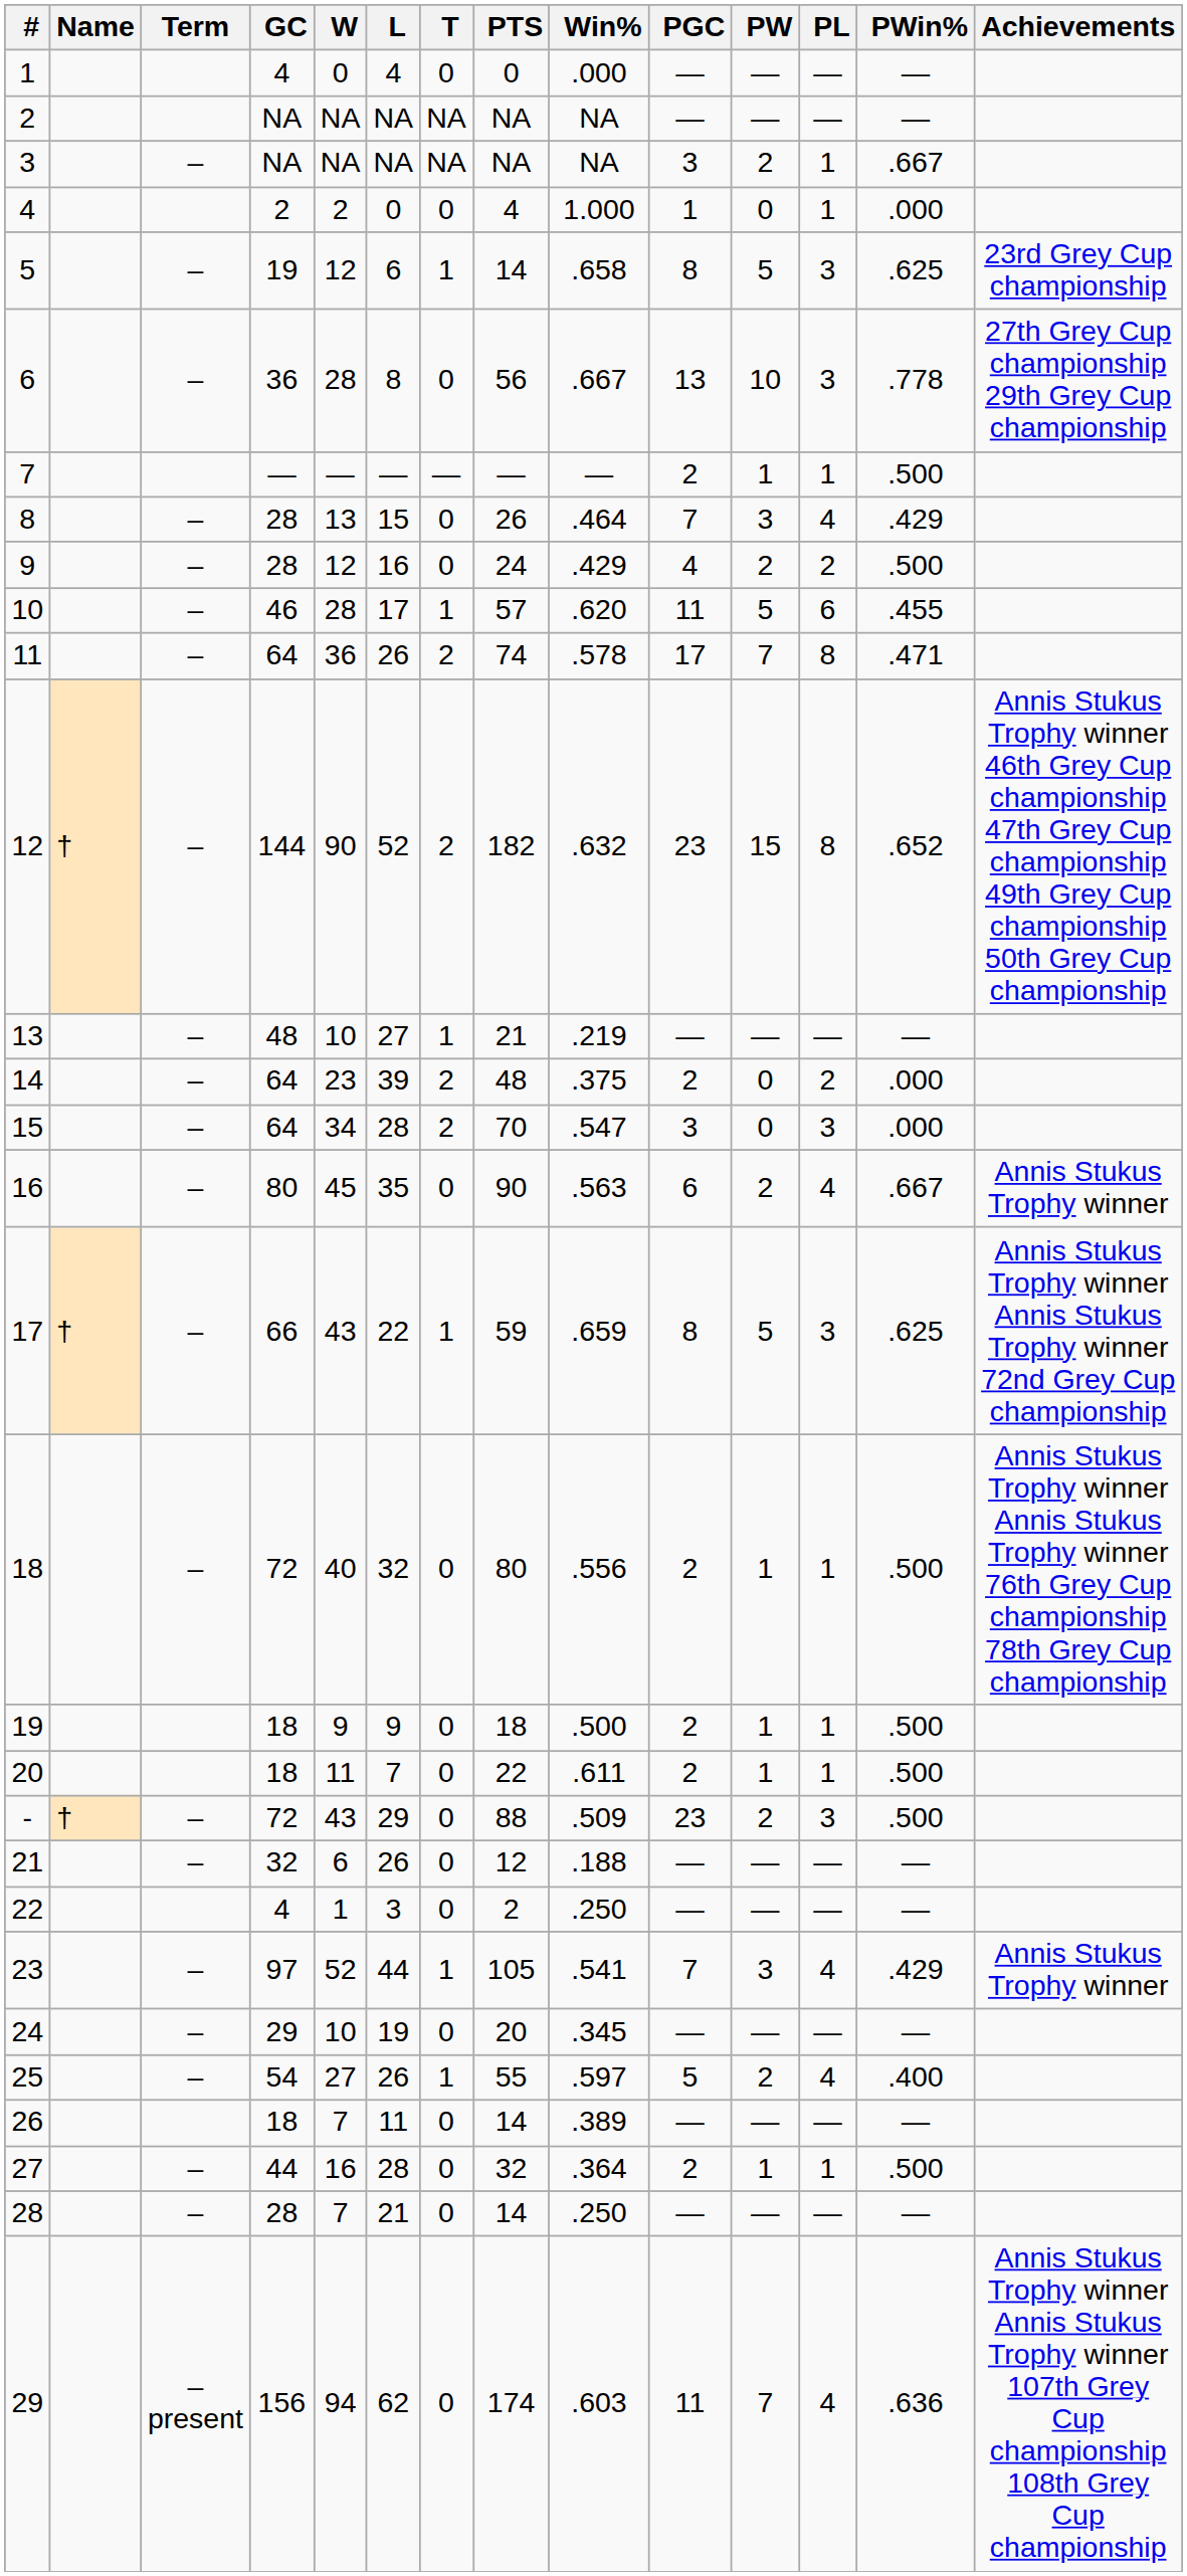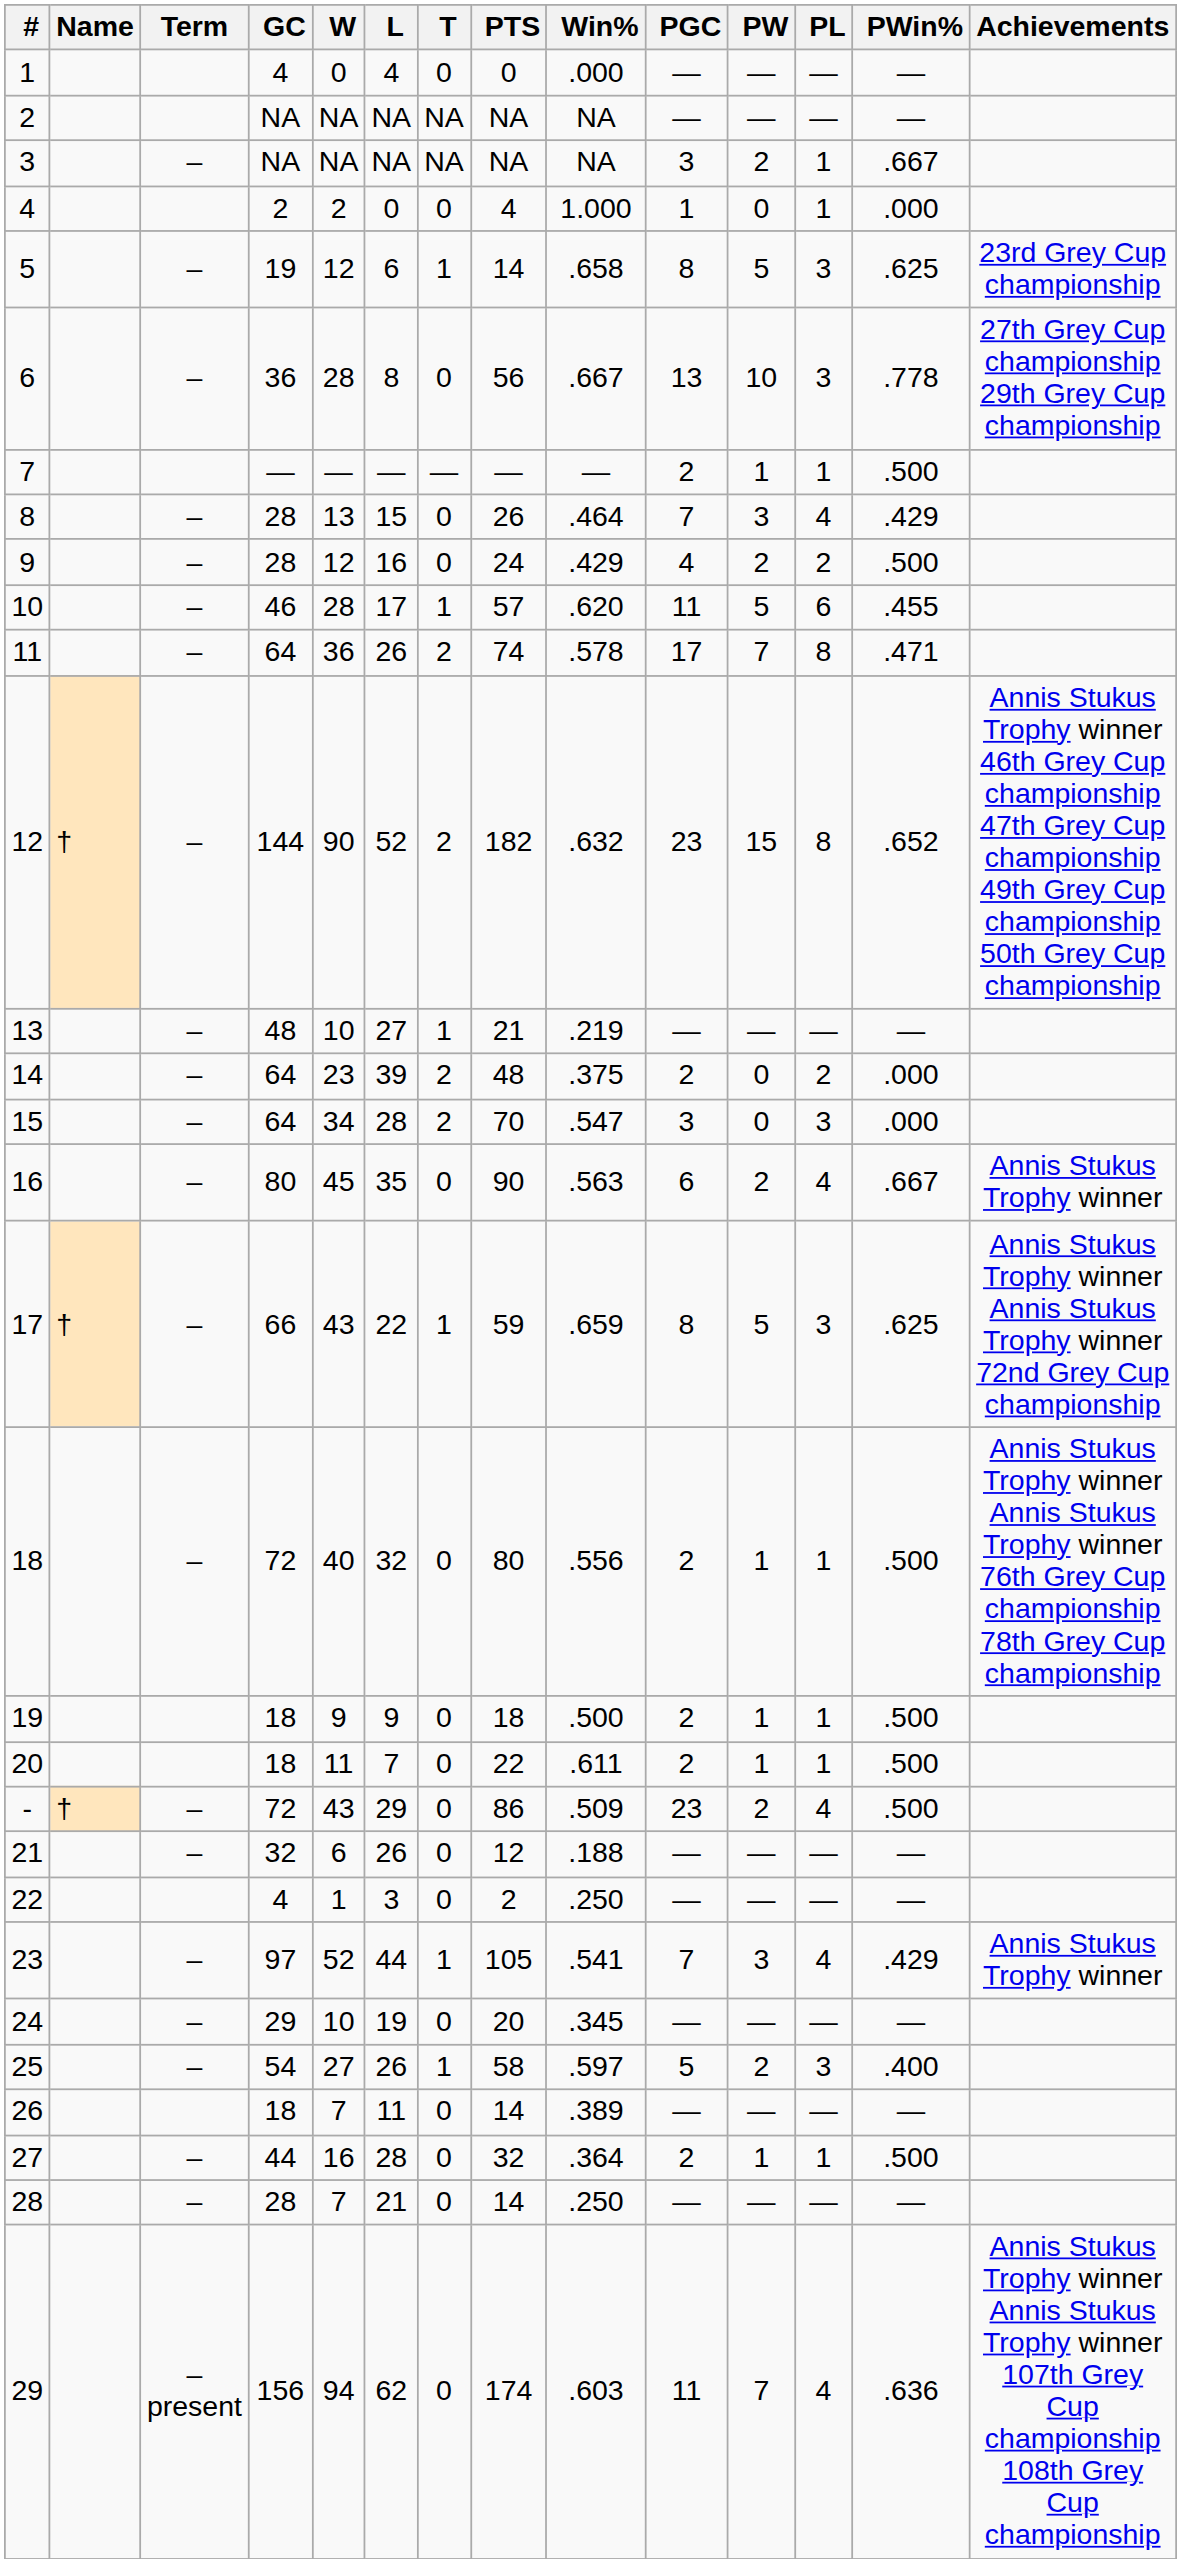 <table class="wikitable sortable" style="text-align:center;">
 <tr>
 <th> #</th>
 <th width=100>Name</th>
 <th>Term</th>
 <th> GC</th>
 <th> W</th>
 <th> L</th>
 <th> T</th>
 <th> PTS</th>
 <th> Win%</th>
 <th> PGC</th>
 <th> PW</th>
 <th> PL</th>
 <th> PWin%</th>
 <th width=210 class=unsortable>Achievements</th>
 </tr>
 <tr>
 <td>1</td>
 <td align=left></td>
 <td></td>
 <td>4</td>
 <td>0</td>
 <td>4</td>
 <td>0</td>
 <td>0</td>
 <td>.000</td>
 <td>—</td>
 <td>—</td>
 <td>—</td>
 <td>—</td>
 <td></td>
 </tr>
 <tr>
 <td>2</td>
 <td align=left></td>
 <td></td>
 <td>NA</td>
 <td>NA</td>
 <td>NA</td>
 <td>NA</td>
 <td>NA</td>
 <td>NA</td>
 <td>—</td>
 <td>—</td>
 <td>—</td>
 <td>—</td>
 <td></td>
 </tr>
 <tr>
 <td>3</td>
 <td align=left></td>
 <td>–</td>
 <td>NA</td>
 <td>NA</td>
 <td>NA</td>
 <td>NA</td>
 <td>NA</td>
 <td>NA</td>
 <td>3</td>
 <td>2</td>
 <td>1</td>
 <td>.667</td>
 <td></td>
 </tr>
 <tr>
 <td>4</td>
 <td align=left></td>
 <td></td>
 <td>2</td>
 <td>2</td>
 <td>0</td>
 <td>0</td>
 <td>4</td>
 <td>1.000</td>
 <td>1</td>
 <td>0</td>
 <td>1</td>
 <td>.000</td>
 <td></td>
 </tr>
 <tr>
 <td>5</td>
 <td align=left></td>
 <td>–</td>
 <td>19</td>
 <td>12</td>
 <td>6</td>
 <td>1</td>
 <td>14</td>
 <td>.658</td>
 <td>8</td>
 <td>5</td>
 <td>3</td>
 <td>.625</td>
 <td><a href='#'>23rd Grey Cup</a> <a href='#'>championship</a></td>
 </tr>
 <tr>
 <td>6</td>
 <td align=left></td>
 <td>–</td>
 <td>36</td>
 <td>28</td>
 <td>8</td>
 <td>0</td>
 <td>56</td>
 <td>.667</td>
 <td>13</td>
 <td>10</td>
 <td>3</td>
 <td>.778</td>
 <td><a href='#'>27th Grey Cup</a> <a href='#'>championship</a><br><a href='#'>29th Grey Cup</a> <a href='#'>championship</a></td>
 </tr>
 <tr>
 <td>7</td>
 <td align=left></td>
 <td></td>
 <td>—</td>
 <td>—</td>
 <td>—</td>
 <td>—</td>
 <td>—</td>
 <td>—</td>
 <td>2</td>
 <td>1</td>
 <td>1</td>
 <td>.500</td>
 <td></td>
 </tr>
 <tr>
 <td>8</td>
 <td align=left></td>
 <td>–</td>
 <td>28</td>
 <td>13</td>
 <td>15</td>
 <td>0</td>
 <td>26</td>
 <td>.464</td>
 <td>7</td>
 <td>3</td>
 <td>4</td>
 <td>.429</td>
 <td></td>
 </tr>
 <tr>
 <td>9</td>
 <td align=left></td>
 <td>–</td>
 <td>28</td>
 <td>12</td>
 <td>16</td>
 <td>0</td>
 <td>24</td>
 <td>.429</td>
 <td>4</td>
 <td>2</td>
 <td>2</td>
 <td>.500</td>
 <td></td>
 </tr>
 <tr>
 <td>10</td>
 <td align=left></td>
 <td>–</td>
 <td>46</td>
 <td>28</td>
 <td>17</td>
 <td>1</td>
 <td>57</td>
 <td>.620</td>
 <td>11</td>
 <td>5</td>
 <td>6</td>
 <td>.455</td>
 <td></td>
 </tr>
 <tr>
 <td>11</td>
 <td align=left></td>
 <td>–</td>
 <td>64</td>
 <td>36</td>
 <td>26</td>
 <td>2</td>
 <td>74</td>
 <td>.578</td>
 <td>17</td>
 <td>7</td>
 <td>8</td>
 <td>.471</td>
 <td></td>
 </tr>
 <tr>
 <td>12</td>
 <td align=left style="background-color:#FFE6BD">†</td>
 <td>–</td>
 <td>144</td>
 <td>90</td>
 <td>52</td>
 <td>2</td>
 <td>182</td>
 <td>.632</td>
 <td>23</td>
 <td>15</td>
 <td>8</td>
 <td>.652</td>
 <td> <a href='#'>Annis Stukus Trophy</a> winner<br><a href='#'>46th Grey Cup</a> <a href='#'>championship</a><br><a href='#'>47th Grey Cup</a> <a href='#'>championship</a><br><a href='#'>49th Grey Cup</a> <a href='#'>championship</a><br><a href='#'>50th Grey Cup</a> <a href='#'>championship</a></td>
 </tr>
 <tr>
 <td>13</td>
 <td align=left></td>
 <td>–</td>
 <td>48</td>
 <td>10</td>
 <td>27</td>
 <td>1</td>
 <td>21</td>
 <td>.219</td>
 <td>—</td>
 <td>—</td>
 <td>—</td>
 <td>—</td>
 <td></td>
 </tr>
 <tr>
 <td>14</td>
 <td align=left></td>
 <td>–</td>
 <td>64</td>
 <td>23</td>
 <td>39</td>
 <td>2</td>
 <td>48</td>
 <td>.375</td>
 <td>2</td>
 <td>0</td>
 <td>2</td>
 <td>.000</td>
 <td></td>
 </tr>
 <tr>
 <td>15</td>
 <td align=left></td>
 <td>–</td>
 <td>64</td>
 <td>34</td>
 <td>28</td>
 <td>2</td>
 <td>70</td>
 <td>.547</td>
 <td>3</td>
 <td>0</td>
 <td>3</td>
 <td>.000</td>
 <td></td>
 </tr>
 <tr>
 <td>16</td>
 <td align=left></td>
 <td>–</td>
 <td>80</td>
 <td>45</td>
 <td>35</td>
 <td>0</td>
 <td>90</td>
 <td>.563</td>
 <td>6</td>
 <td>2</td>
 <td>4</td>
 <td>.667</td>
 <td> <a href='#'>Annis Stukus Trophy</a> winner</td>
 </tr>
 <tr>
 <td>17</td>
 <td align=left style="background-color:#FFE6BD">†</td>
 <td>–</td>
 <td>66</td>
 <td>43</td>
 <td>22</td>
 <td>1</td>
 <td>59</td>
 <td>.659</td>
 <td>8</td>
 <td>5</td>
 <td>3</td>
 <td>.625</td>
 <td> <a href='#'>Annis Stukus Trophy</a> winner<br> <a href='#'>Annis Stukus Trophy</a> winner<br><a href='#'>72nd Grey Cup</a> <a href='#'>championship</a></td>
 </tr>
 <tr>
 <td>18</td>
 <td align=left></td>
 <td>–</td>
 <td>72</td>
 <td>40</td>
 <td>32</td>
 <td>0</td>
 <td>80</td>
 <td>.556</td>
 <td>2</td>
 <td>1</td>
 <td>1</td>
 <td>.500</td>
 <td> <a href='#'>Annis Stukus Trophy</a> winner<br> <a href='#'>Annis Stukus Trophy</a> winner<br><a href='#'>76th Grey Cup</a> <a href='#'>championship</a><br><a href='#'>78th Grey Cup</a> <a href='#'>championship</a></td>
 </tr>
 <tr>
 <td>19</td>
 <td align=left></td>
 <td></td>
 <td>18</td>
 <td>9</td>
 <td>9</td>
 <td>0</td>
 <td>18</td>
 <td>.500</td>
 <td>2</td>
 <td>1</td>
 <td>1</td>
 <td>.500</td>
 <td></td>
 </tr>
 <tr>
 <td>20</td>
 <td align=left></td>
 <td></td>
 <td>18</td>
 <td>11</td>
 <td>7</td>
 <td>0</td>
 <td>22</td>
 <td>.611</td>
 <td>2</td>
 <td>1</td>
 <td>1</td>
 <td>.500</td>
 <td></td>
 </tr>
 <tr>
 <td>-</td>
 <td align=left style="background-color:#FFE6BD">†</td>
 <td>–</td>
 <td>72</td>
 <td>43</td>
 <td>29</td>
 <td>0</td>
-<td>88</td>
+<td>86</td>
 <td>.509</td>
 <td>23</td>
 <td>2</td>
-<td>3</td>
+<td>4</td>
 <td>.500</td>
 <td></td>
 </tr>
 <tr>
 <td>21</td>
 <td align=left></td>
 <td>–</td>
 <td>32</td>
 <td>6</td>
 <td>26</td>
 <td>0</td>
 <td>12</td>
 <td>.188</td>
 <td>—</td>
 <td>—</td>
 <td>—</td>
 <td>—</td>
 <td></td>
 </tr>
 <tr>
 <td>22</td>
 <td align=left></td>
 <td></td>
 <td>4</td>
 <td>1</td>
 <td>3</td>
 <td>0</td>
 <td>2</td>
 <td>.250</td>
 <td>—</td>
 <td>—</td>
 <td>—</td>
 <td>—</td>
 <td></td>
 </tr>
 <tr>
 <td>23</td>
 <td align=left></td>
 <td>–</td>
 <td>97</td>
 <td>52</td>
 <td>44</td>
 <td>1</td>
 <td>105</td>
 <td>.541</td>
 <td>7</td>
 <td>3</td>
 <td>4</td>
 <td>.429</td>
 <td> <a href='#'>Annis Stukus Trophy</a> winner</td>
 </tr>
 <tr>
 <td>24</td>
 <td align=left></td>
 <td>–</td>
 <td>29</td>
 <td>10</td>
 <td>19</td>
 <td>0</td>
 <td>20</td>
 <td>.345</td>
 <td>—</td>
 <td>—</td>
 <td>—</td>
 <td>—</td>
 <td></td>
 </tr>
 <tr>
 <td>25</td>
 <td align=left></td>
 <td>–</td>
 <td>54</td>
 <td>27</td>
 <td>26</td>
 <td>1</td>
-<td>55</td>
+<td>58</td>
 <td>.597</td>
 <td>5</td>
 <td>2</td>
-<td>4</td>
+<td>3</td>
 <td>.400</td>
 <td></td>
 </tr>
 <tr>
 <td>26</td>
 <td align=left></td>
 <td></td>
 <td>18</td>
 <td>7</td>
 <td>11</td>
 <td>0</td>
 <td>14</td>
 <td>.389</td>
 <td>—</td>
 <td>—</td>
 <td>—</td>
 <td>—</td>
 <td></td>
 </tr>
 <tr>
 <td>27</td>
 <td align=left></td>
 <td>–</td>
 <td>44</td>
 <td>16</td>
 <td>28</td>
 <td>0</td>
 <td>32</td>
 <td>.364</td>
 <td>2</td>
 <td>1</td>
 <td>1</td>
 <td>.500</td>
 <td></td>
 </tr>
 <tr>
 <td>28</td>
 <td align=left></td>
 <td>–</td>
 <td>28</td>
 <td>7</td>
 <td>21</td>
 <td>0</td>
 <td>14</td>
 <td>.250</td>
 <td>—</td>
 <td>—</td>
 <td>—</td>
 <td>—</td>
 <td></td>
 </tr>
 <tr>
 <td>29</td>
 <td align=left></td>
 <td>–present</td>
 <td>156</td>
 <td>94</td>
 <td>62</td>
 <td>0</td>
 <td>174</td>
 <td>.603</td>
 <td>11</td>
 <td>7</td>
 <td>4</td>
 <td>.636</td>
 <td> <a href='#'>Annis Stukus Trophy</a> winner<br> <a href='#'>Annis Stukus Trophy</a> winner<br><a href='#'>107th Grey Cup</a> <a href='#'>championship</a><br><a href='#'>108th Grey Cup</a> <a href='#'>championship</a></td>
 </tr>
 <tr>
 </tr>
 </table>
